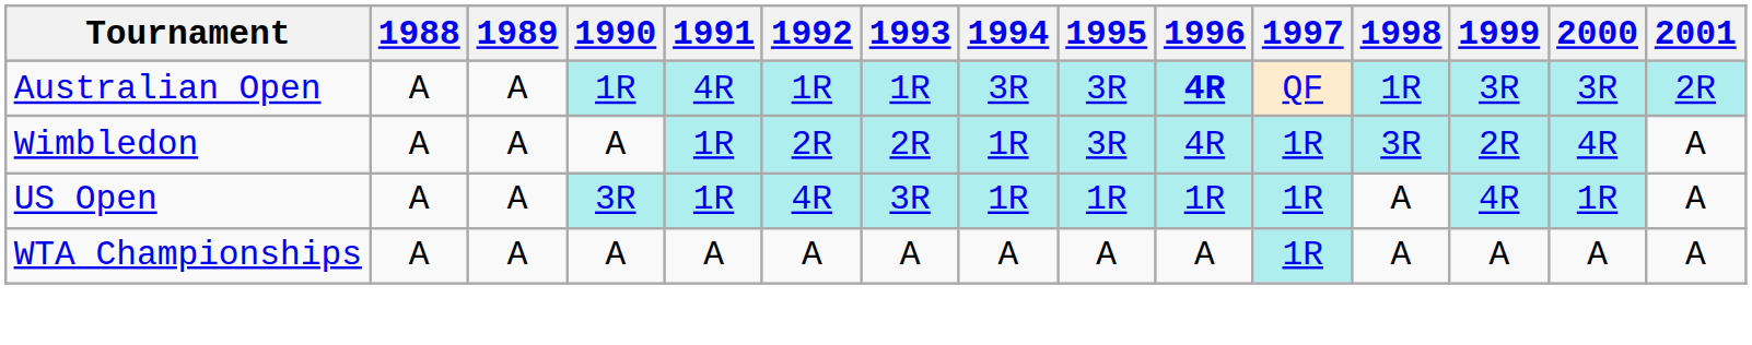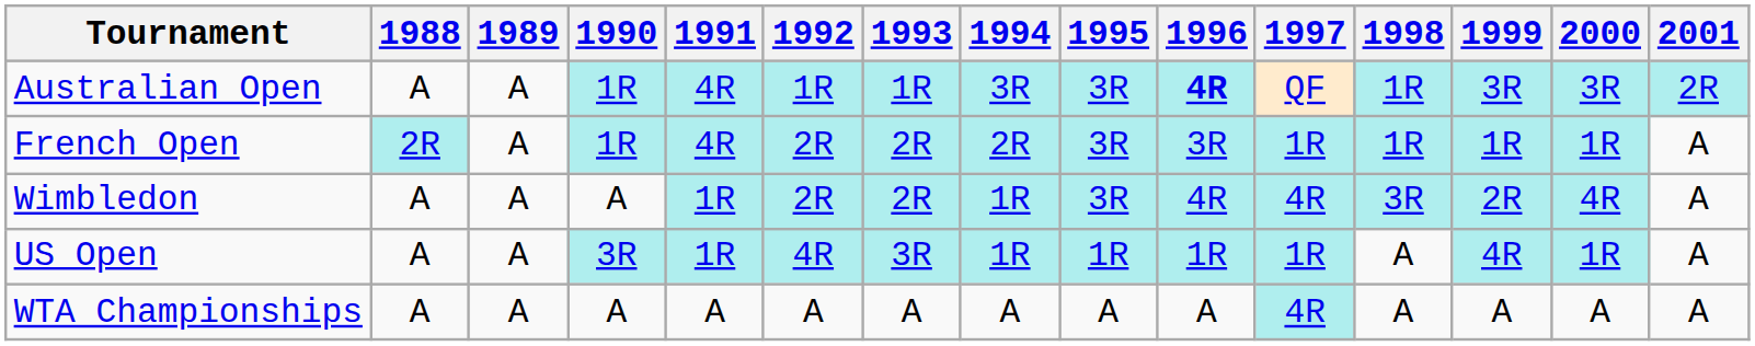 <table class="wikitable">
 <tr>
 <th>Tournament</th>
 <th><a href='#'>1988</a></th>
 <th><a href='#'>1989</a></th>
 <th><a href='#'>1990</a></th>
 <th><a href='#'>1991</a></th>
 <th><a href='#'>1992</a></th>
 <th><a href='#'>1993</a></th>
 <th><a href='#'>1994</a></th>
 <th><a href='#'>1995</a></th>
 <th><a href='#'>1996</a></th>
 <th><a href='#'>1997</a></th>
 <th><a href='#'>1998</a></th>
 <th><a href='#'>1999</a></th>
 <th><a href='#'>2000</a></th>
 <th><a href='#'>2001</a></th>
 </tr>
 <tr>
 <td><a href='#'>Australian Open</a></td>
 <td style="text-align:center">A</td>
 <td style="text-align:center">A</td>
 <td style="text-align:center;background-color:#afeeee"><a href='#'>1R</a></td>
 <td style="text-align:center;background-color:#afeeee"><a href='#'>4R</a></td>
 <td style="text-align:center;background-color:#afeeee"><a href='#'>1R</a></td>
 <td style="text-align:center;background-color:#afeeee"><a href='#'>1R</a></td>
 <td style="text-align:center;background-color:#afeeee"><a href='#'>3R</a></td>
 <td style="text-align:center;background-color:#afeeee"><a href='#'>3R</a></td>
 <td style="text-align:center;background-color:#afeeee"><strong><a href='#'>4R</a></strong></td>
 <td style="text-align:center;background-color:#ffebcd"><a href='#'>QF</a></td>
 <td style="text-align:center;background-color:#afeeee"><a href='#'>1R</a></td>
 <td style="text-align:center;background-color:#afeeee"><a href='#'>3R</a></td>
 <td style="text-align:center;background-color:#afeeee"><a href='#'>3R</a></td>
 <td style="text-align:center;background-color:#afeeee"><a href='#'>2R</a></td>
 </tr>
 <tr>
+<td><a href='#'>French Open</a></td>
+<td style="text-align:center;background-color:#afeeee"><a href='#'>2R</a></td>
+<td style="text-align:center">A</td>
+<td style="text-align:center;background-color:#afeeee"><a href='#'>1R</a></td>
+<td style="text-align:center;background-color:#afeeee"><a href='#'>4R</a></td>
+<td style="text-align:center;background-color:#afeeee"><a href='#'>2R</a></td>
+<td style="text-align:center;background-color:#afeeee"><a href='#'>2R</a></td>
+<td style="text-align:center;background-color:#afeeee"><a href='#'>2R</a></td>
+<td style="text-align:center;background-color:#afeeee"><a href='#'>3R</a></td>
+<td style="text-align:center;background-color:#afeeee"><a href='#'>3R</a></td>
+<td style="text-align:center;background-color:#afeeee"><a href='#'>1R</a></td>
+<td style="text-align:center;background-color:#afeeee"><a href='#'>1R</a></td>
+<td style="text-align:center;background-color:#afeeee"><a href='#'>1R</a></td>
+<td style="text-align:center;background-color:#afeeee"><a href='#'>1R</a></td>
+<td style="text-align:center">A</td>
+</tr>
+<tr>
 <td><a href='#'>Wimbledon</a></td>
 <td style="text-align:center">A</td>
 <td style="text-align:center">A</td>
 <td style="text-align:center">A</td>
 <td style="text-align:center;background-color:#afeeee"><a href='#'>1R</a></td>
 <td style="text-align:center;background-color:#afeeee"><a href='#'>2R</a></td>
 <td style="text-align:center;background-color:#afeeee"><a href='#'>2R</a></td>
 <td style="text-align:center;background-color:#afeeee"><a href='#'>1R</a></td>
 <td style="text-align:center;background-color:#afeeee"><a href='#'>3R</a></td>
 <td style="text-align:center;background-color:#afeeee"><a href='#'>4R</a></td>
-<td style="text-align:center;background-color:#afeeee"><a href='#'>1R</a></td>
+<td style="text-align:center;background-color:#afeeee"><a href='#'>4R</a></td>
 <td style="text-align:center;background-color:#afeeee"><a href='#'>3R</a></td>
 <td style="text-align:center;background-color:#afeeee"><a href='#'>2R</a></td>
 <td style="text-align:center;background-color:#afeeee"><a href='#'>4R</a></td>
 <td style="text-align:center">A</td>
 </tr>
 <tr>
 <td><a href='#'>US Open</a></td>
 <td style="text-align:center">A</td>
 <td style="text-align:center">A</td>
 <td style="text-align:center;background-color:#afeeee"><a href='#'>3R</a></td>
 <td style="text-align:center;background-color:#afeeee"><a href='#'>1R</a></td>
 <td style="text-align:center;background-color:#afeeee"><a href='#'>4R</a></td>
 <td style="text-align:center;background-color:#afeeee"><a href='#'>3R</a></td>
 <td style="text-align:center;background-color:#afeeee"><a href='#'>1R</a></td>
 <td style="text-align:center;background-color:#afeeee"><a href='#'>1R</a></td>
 <td style="text-align:center;background-color:#afeeee"><a href='#'>1R</a></td>
 <td style="text-align:center;background-color:#afeeee"><a href='#'>1R</a></td>
 <td style="text-align:center">A</td>
 <td style="text-align:center;background-color:#afeeee"><a href='#'>4R</a></td>
 <td style="text-align:center;background-color:#afeeee"><a href='#'>1R</a></td>
 <td style="text-align:center">A</td>
 </tr>
 <tr>
 <td><a href='#'>WTA Championships</a></td>
 <td style="text-align:center">A</td>
 <td style="text-align:center">A</td>
 <td style="text-align:center">A</td>
 <td style="text-align:center">A</td>
 <td style="text-align:center">A</td>
 <td style="text-align:center">A</td>
 <td style="text-align:center">A</td>
 <td style="text-align:center">A</td>
 <td style="text-align:center">A</td>
-<td style="text-align:center;background-color:#afeeee"><a href='#'>1R</a></td>
+<td style="text-align:center;background-color:#afeeee"><a href='#'>4R</a></td>
 <td style="text-align:center">A</td>
 <td style="text-align:center">A</td>
 <td style="text-align:center">A</td>
 <td style="text-align:center">A</td>
 </tr>
 </table>
